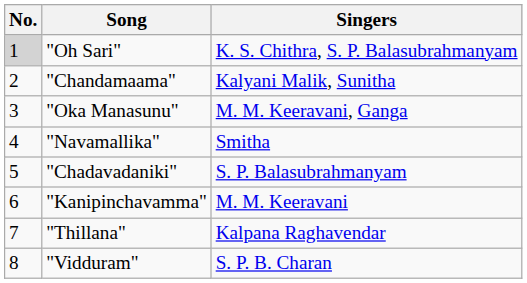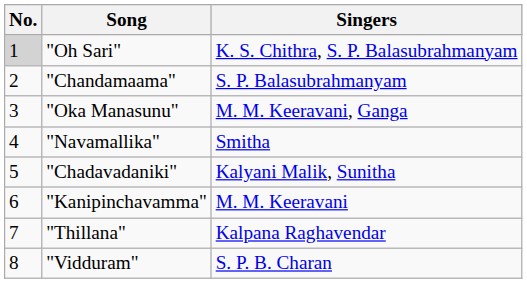 <table class="wikitable">
 <tr style="background:#cccccf; text-align:center;">
 <th>No.</th>
 <th>Song</th>
 <th>Singers</th>
 </tr>
 <tr>
 <td style="background: lightgrey;">1</td>
 <td>"Oh Sari"</td>
 <td><a href='#'>K. S. Chithra</a>, <a href='#'>S. P. Balasubrahmanyam</a></td>
 </tr>
 <tr>
 <td>2</td>
 <td>"Chandamaama"</td>
-<td><a href='#'>Kalyani Malik</a>, <a href='#'>Sunitha</a></td>
+<td><a href='#'>S. P. Balasubrahmanyam</a></td>
 </tr>
 <tr>
 <td>3</td>
 <td>"Oka Manasunu"</td>
 <td><a href='#'>M. M. Keeravani</a>, <a href='#'>Ganga</a></td>
 </tr>
 <tr>
 <td>4</td>
 <td>"Navamallika"</td>
 <td><a href='#'>Smitha</a></td>
 </tr>
 <tr>
 <td>5</td>
 <td>"Chadavadaniki"</td>
-<td><a href='#'>S. P. Balasubrahmanyam</a></td>
+<td><a href='#'>Kalyani Malik</a>, <a href='#'>Sunitha</a></td>
 </tr>
 <tr>
 <td>6</td>
 <td>"Kanipinchavamma"</td>
 <td><a href='#'>M. M. Keeravani</a></td>
 </tr>
 <tr>
 <td>7</td>
 <td>"Thillana"</td>
 <td><a href='#'>Kalpana Raghavendar</a></td>
 </tr>
 <tr>
 <td>8</td>
 <td>"Vidduram"</td>
 <td><a href='#'>S. P. B. Charan</a></td>
 </tr>
 </table>
